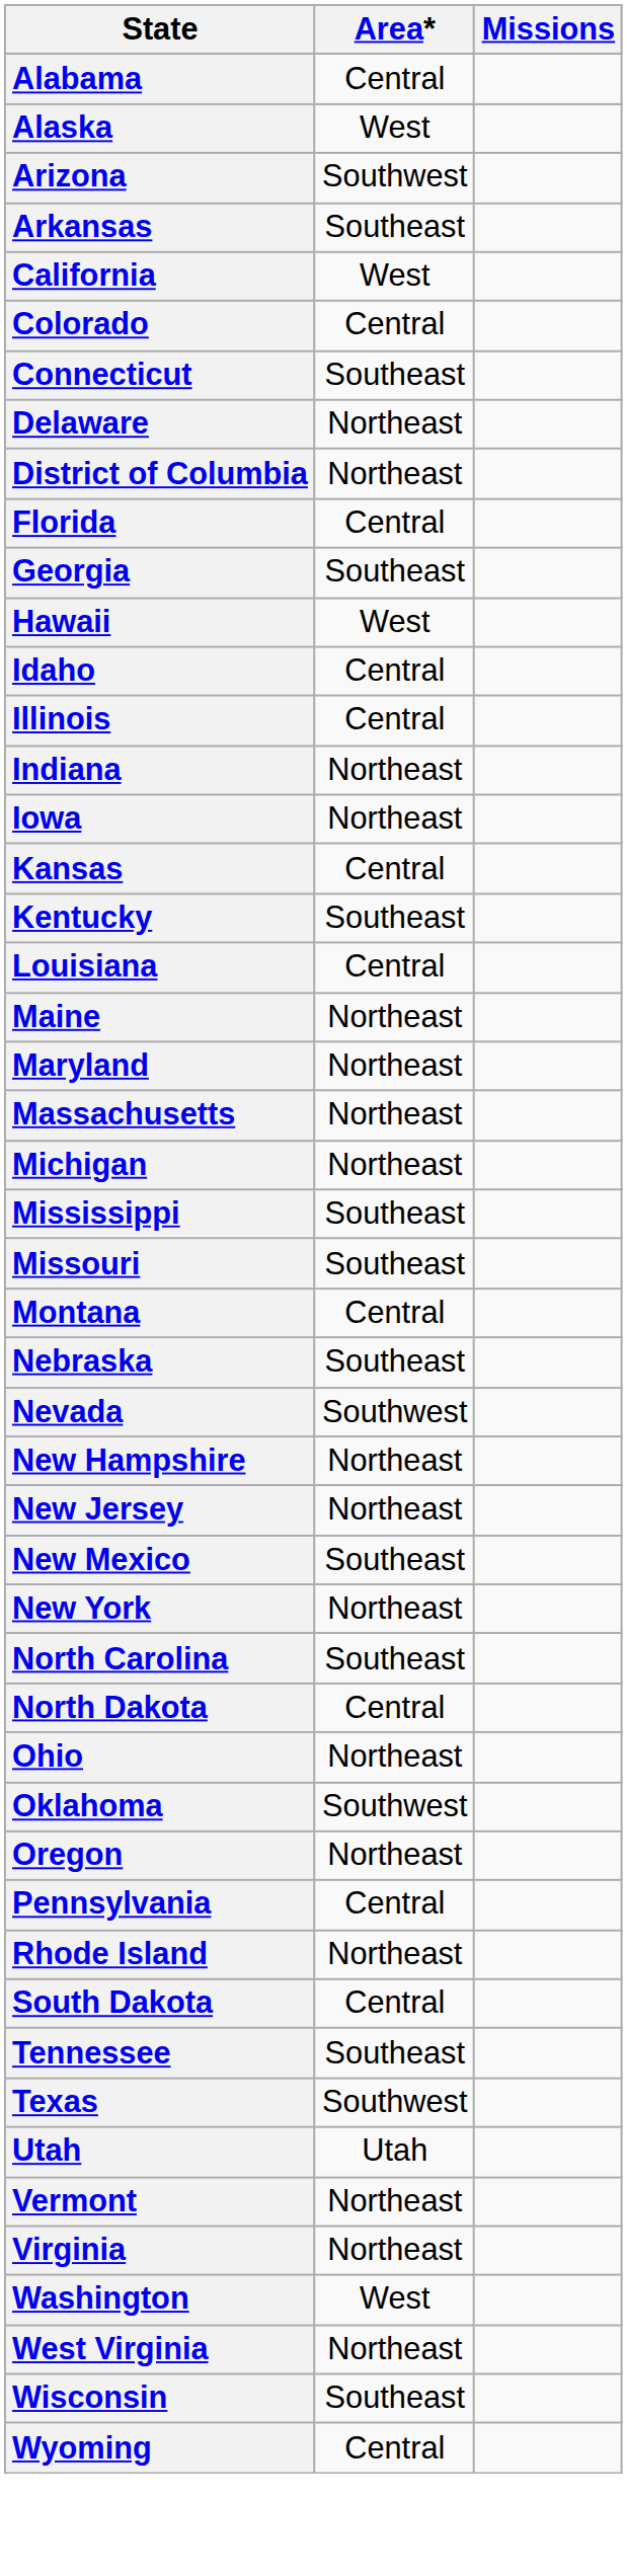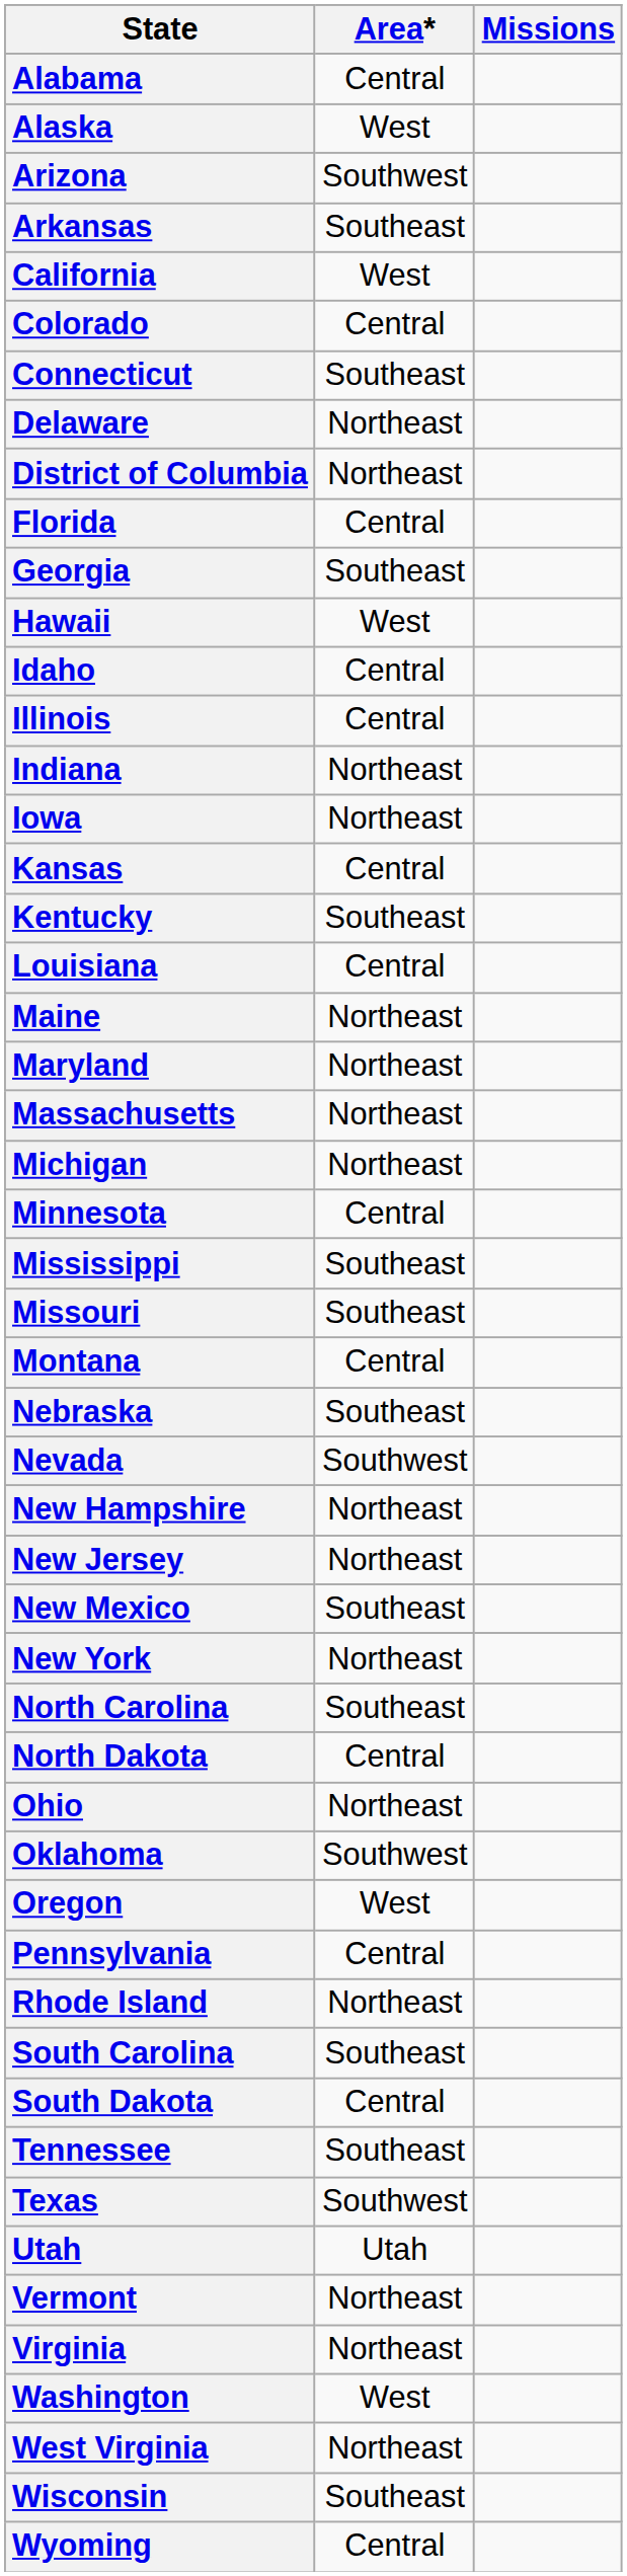 <table class="wikitable sortable mw-collapsible" style="text-align: left">
 <tr>
 <th>State</th>
 <th width="73"><a href='#'>Area</a>*</th>
 <th><a href='#'>Missions</a></th>
 </tr>
 <tr>
 <th scope="row" style="text-align: left"> <a href='#'>Alabama</a></th>
 <td align=center> Central</td>
 <td></td>
 </tr>
 <tr>
 <th scope="row" style="text-align: left"> <a href='#'>Alaska</a></th>
 <td align=center> West</td>
 <td></td>
 </tr>
 <tr>
 <th scope="row" style="text-align: left"> <a href='#'>Arizona</a></th>
 <td align=center> Southwest</td>
 <td></td>
 </tr>
 <tr>
 <th scope="row" style="text-align: left"> <a href='#'>Arkansas</a></th>
 <td align=center> Southeast</td>
 <td></td>
 </tr>
 <tr>
 <th scope="row" style="text-align: left"> <a href='#'>California</a></th>
 <td align=center> West</td>
 <td></td>
 </tr>
 <tr>
 <th scope="row" style="text-align: left"> <a href='#'>Colorado</a></th>
 <td align=center> Central</td>
 <td></td>
 </tr>
 <tr>
 <th scope="row" style="text-align: left"> <a href='#'>Connecticut</a></th>
 <td align=center> Southeast</td>
 <td></td>
 </tr>
 <tr>
 <th scope="row" style="text-align: left"> <a href='#'>Delaware</a></th>
 <td align=center> Northeast</td>
 <td></td>
 </tr>
 <tr>
 <th scope="row" style="text-align: left"> <a href='#'>District of Columbia</a></th>
 <td align=center> Northeast</td>
 <td></td>
 </tr>
 <tr>
 <th scope="row" style="text-align: left"> <a href='#'>Florida</a></th>
 <td align=center> Central</td>
 <td></td>
 </tr>
 <tr>
 <th scope="row" style="text-align: left"> <a href='#'>Georgia</a></th>
 <td align=center> Southeast</td>
 <td></td>
 </tr>
 <tr>
 <th scope="row" style="text-align: left"> <a href='#'>Hawaii</a></th>
 <td align=center> West</td>
 <td></td>
 </tr>
 <tr>
 <th scope="row" style="text-align: left"> <a href='#'>Idaho</a></th>
 <td align=center> Central</td>
 <td></td>
 </tr>
 <tr>
 <th scope="row" style="text-align: left"> <a href='#'>Illinois</a></th>
 <td align=center> Central</td>
 <td></td>
 </tr>
 <tr>
 <th scope="row" style="text-align: left"> <a href='#'>Indiana</a></th>
 <td align=center> Northeast</td>
 <td></td>
 </tr>
 <tr>
 <th scope="row" style="text-align: left"> <a href='#'>Iowa</a></th>
 <td align=center> Northeast</td>
 <td></td>
 </tr>
 <tr>
 <th scope="row" style="text-align: left"> <a href='#'>Kansas</a></th>
 <td align=center> Central</td>
 <td></td>
 </tr>
 <tr>
 <th scope="row" style="text-align: left"> <a href='#'>Kentucky</a></th>
 <td align=center> Southeast</td>
 <td></td>
 </tr>
 <tr>
 <th scope="row" style="text-align: left"> <a href='#'>Louisiana</a></th>
 <td align=center> Central</td>
 <td></td>
 </tr>
 <tr>
 <th scope="row" style="text-align: left"> <a href='#'>Maine</a></th>
 <td align=center> Northeast</td>
 <td></td>
 </tr>
 <tr>
 <th scope="row" style="text-align: left"> <a href='#'>Maryland</a></th>
 <td align=center> Northeast</td>
 <td></td>
 </tr>
 <tr>
 <th scope="row" style="text-align: left"> <a href='#'>Massachusetts</a></th>
 <td align=center> Northeast</td>
 <td></td>
 </tr>
 <tr>
 <th scope="row" style="text-align: left"> <a href='#'>Michigan</a></th>
 <td align=center> Northeast</td>
 <td></td>
 </tr>
 <tr>
+<th scope="row" style="text-align: left"> <a href='#'>Minnesota</a></th>
+<td align=center> Central</td>
+<td></td>
+</tr>
+<tr>
 <th scope="row" style="text-align: left"> <a href='#'>Mississippi</a></th>
 <td align=center> Southeast</td>
 <td></td>
 </tr>
 <tr>
 <th scope="row" style="text-align: left"> <a href='#'>Missouri</a></th>
 <td align=center> Southeast</td>
 <td></td>
 </tr>
 <tr>
 <th scope="row" style="text-align: left"> <a href='#'>Montana</a></th>
 <td align=center> Central</td>
 <td></td>
 </tr>
 <tr>
 <th scope="row" style="text-align: left"> <a href='#'>Nebraska</a></th>
 <td align=center> Southeast</td>
 <td></td>
 </tr>
 <tr>
 <th scope="row" style="text-align: left"> <a href='#'>Nevada</a></th>
 <td align=center> Southwest</td>
 <td></td>
 </tr>
 <tr>
 <th scope="row" style="text-align: left"> <a href='#'>New Hampshire</a></th>
 <td align=center> Northeast</td>
 <td></td>
 </tr>
 <tr>
 <th scope="row" style="text-align: left"> <a href='#'>New Jersey</a></th>
 <td align=center> Northeast</td>
 <td></td>
 </tr>
 <tr>
 <th scope="row" style="text-align: left"> <a href='#'>New Mexico</a></th>
 <td align=center> Southeast</td>
 <td></td>
 </tr>
 <tr>
 <th scope="row" style="text-align: left"> <a href='#'>New York</a></th>
 <td align=center> Northeast</td>
 <td></td>
 </tr>
 <tr>
 <th scope="row" style="text-align: left"> <a href='#'>North Carolina</a></th>
 <td align=center> Southeast</td>
 <td></td>
 </tr>
 <tr>
 <th scope="row" style="text-align: left"> <a href='#'>North Dakota</a></th>
 <td align=center> Central</td>
 <td></td>
 </tr>
 <tr>
 <th scope="row" style="text-align: left"> <a href='#'>Ohio</a></th>
 <td align=center> Northeast</td>
 <td></td>
 </tr>
 <tr>
 <th scope="row" style="text-align: left"> <a href='#'>Oklahoma</a></th>
 <td align=center> Southwest</td>
 <td></td>
 </tr>
 <tr>
 <th scope="row" style="text-align: left"> <a href='#'>Oregon</a></th>
-<td align=center> Northeast</td>
+<td align=center> West</td>
 <td></td>
 </tr>
 <tr>
 <th scope="row" style="text-align: left"> <a href='#'>Pennsylvania</a></th>
 <td align=center> Central</td>
 <td></td>
 </tr>
 <tr>
 <th scope="row" style="text-align: left"> <a href='#'>Rhode Island</a></th>
 <td align=center> Northeast</td>
+<td></td>
+</tr>
+<tr>
+<th scope="row" style="text-align: left"> <a href='#'>South Carolina</a></th>
+<td align=center> Southeast</td>
 <td></td>
 </tr>
 <tr>
 <th scope="row" style="text-align: left"> <a href='#'>South Dakota</a></th>
 <td align=center> Central</td>
 <td></td>
 </tr>
 <tr>
 <th scope="row" style="text-align: left"> <a href='#'>Tennessee</a></th>
 <td align=center> Southeast</td>
 <td></td>
 </tr>
 <tr>
 <th scope="row" style="text-align: left"> <a href='#'>Texas</a></th>
 <td align=center> Southwest</td>
 <td></td>
 </tr>
 <tr>
 <th scope="row" style="text-align: left"> <a href='#'>Utah</a></th>
 <td align=center>Utah</td>
 <td></td>
 </tr>
 <tr>
 <th scope="row" style="text-align: left"> <a href='#'>Vermont</a></th>
 <td align=center> Northeast</td>
 <td></td>
 </tr>
 <tr>
 <th scope="row" style="text-align: left"> <a href='#'>Virginia</a></th>
 <td align=center> Northeast</td>
 <td></td>
 </tr>
 <tr>
 <th scope="row" style="text-align: left"> <a href='#'>Washington</a></th>
 <td align=center> West</td>
 <td></td>
 </tr>
 <tr>
 <th scope="row" style="text-align: left"> <a href='#'>West Virginia</a></th>
 <td align=center> Northeast</td>
 <td></td>
 </tr>
 <tr>
 <th scope="row" style="text-align: left"> <a href='#'>Wisconsin</a></th>
 <td align=center> Southeast</td>
 <td></td>
 </tr>
 <tr>
 <th scope="row" style="text-align: left"> <a href='#'>Wyoming</a></th>
 <td align=center> Central</td>
 <td></td>
 </tr>
 </table>
